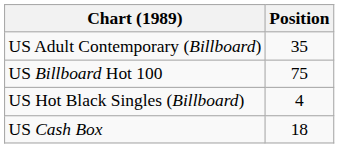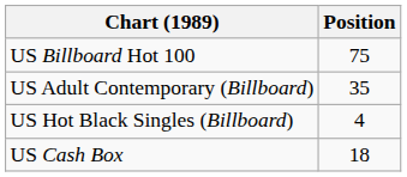 <table class="wikitable sortable">
 <tr>
 <th>Chart (1989)</th>
 <th style="text-align:center;">Position</th>
 </tr>
 <tr>
+<td>US <em>Billboard</em> Hot 100</td>
+<td style="text-align:center;">75</td>
+</tr>
+<tr>
 <td>US Adult Contemporary (<em>Billboard</em>)</td>
 <td style="text-align:center;">35</td>
-</tr>
-<tr>
-<td>US <em>Billboard</em> Hot 100</td>
-<td style="text-align:center;">75</td>
 </tr>
 <tr>
 <td>US Hot Black Singles (<em>Billboard</em>)</td>
 <td style="text-align:center;">4</td>
 </tr>
 <tr>
 <td>US <em>Cash Box</em> </td>
 <td style="text-align:center;">18</td>
 </tr>
 </table>
